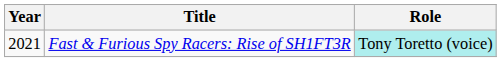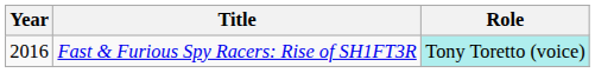 <table class="wikitable sortable">
 <tr>
 <th>Year</th>
 <th>Title</th>
 <th>Role</th>
 </tr>
 <tr>
-<td>2021</td>
+<td>2016</td>
 <td><em><a href='#'>Fast & Furious Spy Racers: Rise of SH1FT3R</a></em></td>
 <td style="background: paleturquoise;">Tony Toretto (voice)</td>
 </tr>
 <tr>
 </tr>
 </table>
